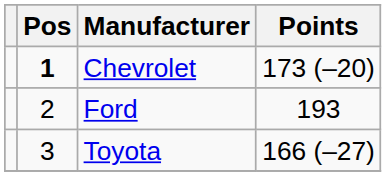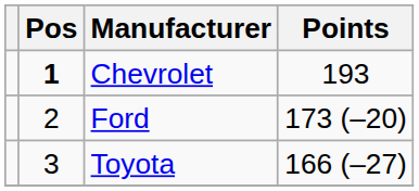 <table class="wikitable" style="font-size: 95%;">
 <tr>
 <th></th>
 <th>Pos</th>
 <th>Manufacturer</th>
 <th>Points</th>
 </tr>
 <tr>
 <td align="left"></td>
 <td style="text-align:center;"><strong>1</strong></td>
 <td><a href='#'>Chevrolet</a></td>
-<td style="text-align:center;">173 (–20)</td>
+<td style="text-align:center;">193</td>
 </tr>
 <tr>
 <td align="left"></td>
 <td style="text-align:center;">2</td>
 <td><a href='#'>Ford</a></td>
-<td style="text-align:center;">193</td>
+<td style="text-align:center;">173 (–20)</td>
 </tr>
 <tr>
 <td align="left"></td>
 <td style="text-align:center;">3</td>
 <td><a href='#'>Toyota</a></td>
 <td style="text-align:center;">166 (–27)</td>
 </tr>
 <tr class="sortbottom">
 </tr>
 </table>
